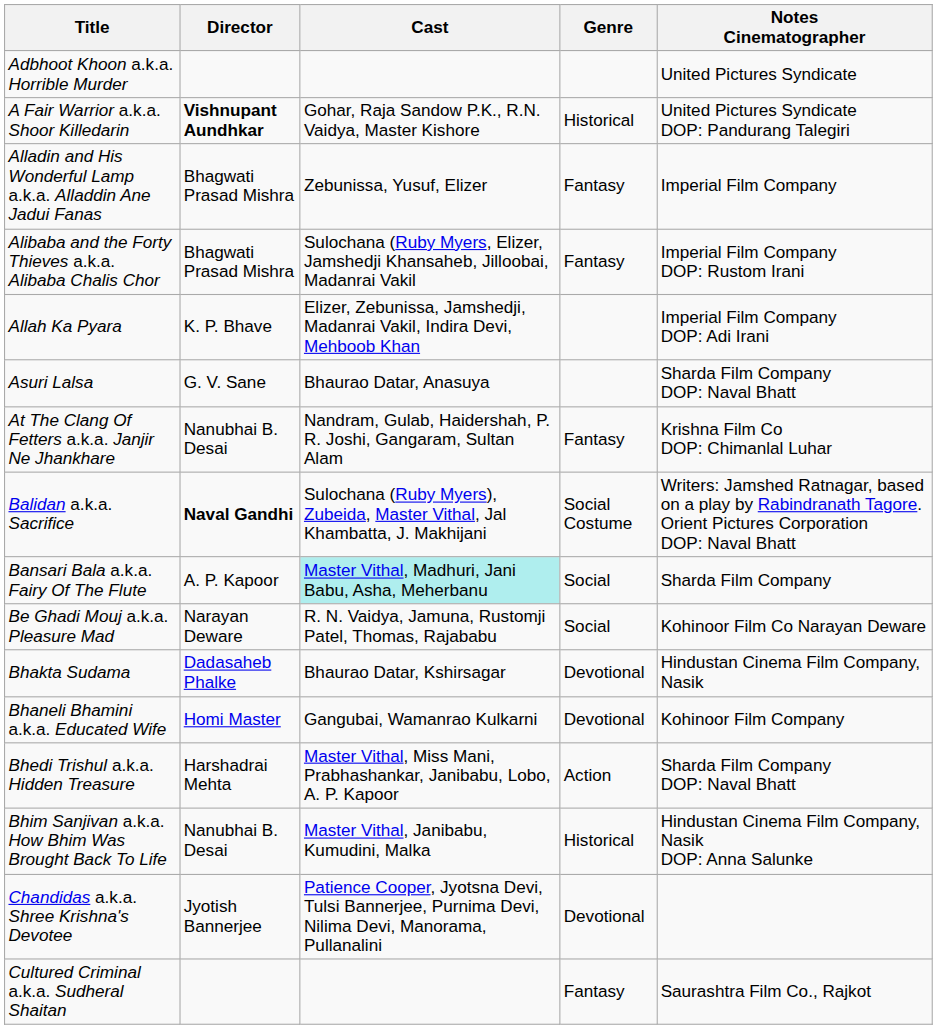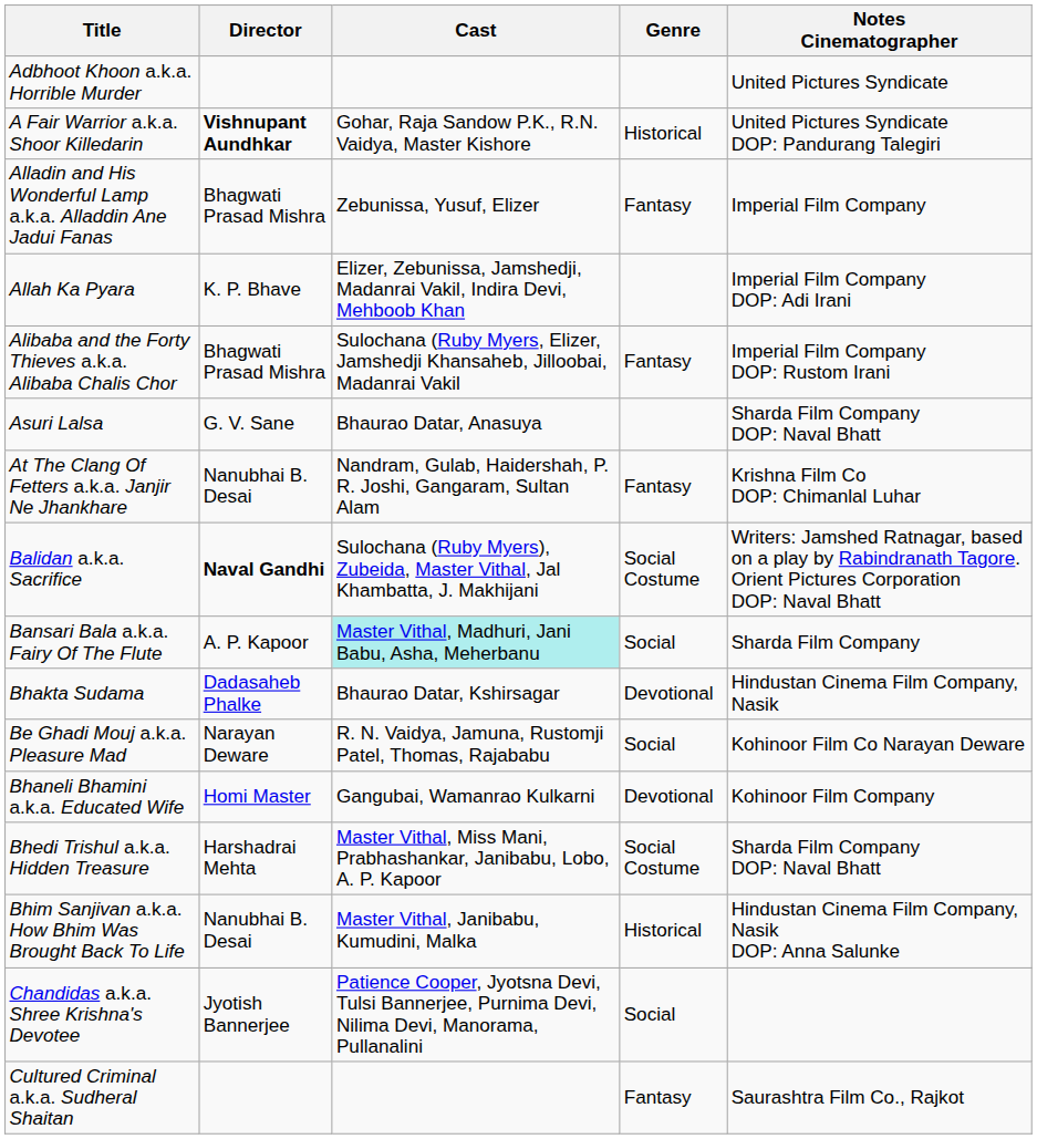 <table class="wikitable">
 <tr>
 <th>Title</th>
 <th>Director</th>
 <th>Cast</th>
 <th>Genre</th>
 <th>Notes<br>Cinematographer</th>
 </tr>
 <tr>
 <td><em>Adbhoot Khoon</em> a.k.a. <em>Horrible Murder</em></td>
 <td></td>
 <td></td>
 <td></td>
 <td>United Pictures Syndicate</td>
 </tr>
 <tr>
 <td><em>A Fair Warrior</em> a.k.a. <em>Shoor Killedarin</em></td>
 <td><strong>Vishnupant Aundhkar</strong></td>
 <td>Gohar, Raja Sandow P.K., R.N. Vaidya, Master Kishore</td>
 <td>Historical</td>
 <td>United Pictures Syndicate <br>DOP: Pandurang Talegiri</td>
 </tr>
 <tr>
 <td><em>Alladin and His Wonderful Lamp</em> a.k.a. <em>Alladdin Ane Jadui Fanas</em></td>
 <td>Bhagwati Prasad Mishra</td>
 <td>Zebunissa, Yusuf, Elizer</td>
 <td>Fantasy</td>
 <td>Imperial Film Company</td>
 </tr>
 <tr>
+<td><em>Allah Ka Pyara</em></td>
+<td>K. P. Bhave</td>
+<td>Elizer, Zebunissa, Jamshedji, Madanrai Vakil, Indira Devi, <a href='#'>Mehboob Khan</a></td>
+<td></td>
+<td>Imperial Film Company<br>DOP: Adi Irani</td>
+</tr>
+<tr>
 <td><em>Alibaba and the Forty Thieves</em> a.k.a. <em>Alibaba Chalis Chor</em></td>
 <td>Bhagwati Prasad Mishra</td>
 <td>Sulochana (<a href='#'>Ruby Myers</a>, Elizer, Jamshedji Khansaheb, Jilloobai, Madanrai Vakil</td>
 <td>Fantasy</td>
 <td>Imperial Film Company<br>DOP: Rustom Irani</td>
-</tr>
-<tr>
-<td><em>Allah Ka Pyara</em></td>
-<td>K. P. Bhave</td>
-<td>Elizer, Zebunissa, Jamshedji, Madanrai Vakil, Indira Devi, <a href='#'>Mehboob Khan</a></td>
-<td></td>
-<td>Imperial Film Company<br>DOP: Adi Irani</td>
 </tr>
 <tr>
 <td><em>Asuri Lalsa</em></td>
 <td>G. V. Sane</td>
 <td>Bhaurao Datar, Anasuya</td>
 <td></td>
 <td>Sharda Film Company<br>DOP: Naval Bhatt</td>
 </tr>
 <tr>
 <td><em>At The Clang Of Fetters</em> a.k.a. <em>Janjir Ne Jhankhare</em></td>
 <td>Nanubhai B. Desai</td>
 <td>Nandram, Gulab, Haidershah, P. R. Joshi, Gangaram, Sultan Alam</td>
 <td>Fantasy</td>
 <td>Krishna Film Co<br>DOP: Chimanlal Luhar</td>
 </tr>
 <tr>
 <td><em><a href='#'>Balidan</a></em> a.k.a. <em>Sacrifice</em></td>
 <td><strong>Naval Gandhi</strong></td>
 <td>Sulochana (<a href='#'>Ruby Myers</a>), <a href='#'>Zubeida</a>, <a href='#'>Master Vithal</a>, Jal Khambatta, J. Makhijani</td>
 <td>Social Costume</td>
 <td>Writers: Jamshed Ratnagar, based on a play by <a href='#'>Rabindranath Tagore</a>. Orient Pictures Corporation<br>DOP: Naval Bhatt</td>
 </tr>
 <tr>
 <td><em>Bansari Bala</em> a.k.a. <em>Fairy Of The Flute</em></td>
 <td>A. P. Kapoor</td>
 <td style="background: paleturquoise;"><a href='#'>Master Vithal</a>, Madhuri, Jani Babu, Asha, Meherbanu</td>
 <td>Social</td>
 <td>Sharda Film Company</td>
 </tr>
 <tr>
+<td><em>Bhakta Sudama</em></td>
+<td><a href='#'>Dadasaheb Phalke</a></td>
+<td>Bhaurao Datar, Kshirsagar</td>
+<td>Devotional</td>
+<td>Hindustan Cinema Film Company, Nasik</td>
+</tr>
+<tr>
 <td><em>Be Ghadi Mouj</em> a.k.a. <em>Pleasure Mad</em></td>
 <td>Narayan Deware</td>
 <td>R. N. Vaidya, Jamuna, Rustomji Patel, Thomas, Rajababu</td>
 <td>Social</td>
 <td>Kohinoor Film Co Narayan Deware</td>
-</tr>
-<tr>
-<td><em>Bhakta Sudama</em></td>
-<td><a href='#'>Dadasaheb Phalke</a></td>
-<td>Bhaurao Datar, Kshirsagar</td>
-<td>Devotional</td>
-<td>Hindustan Cinema Film Company, Nasik</td>
 </tr>
 <tr>
 <td><em>Bhaneli Bhamini</em> a.k.a. <em>Educated Wife</em></td>
 <td><a href='#'>Homi Master</a></td>
 <td>Gangubai, Wamanrao Kulkarni</td>
 <td>Devotional</td>
 <td>Kohinoor Film Company</td>
 </tr>
 <tr>
 <td><em>Bhedi Trishul</em> a.k.a. <em>Hidden Treasure</em></td>
 <td>Harshadrai Mehta</td>
 <td><a href='#'>Master Vithal</a>, Miss Mani, Prabhashankar, Janibabu, Lobo, A. P. Kapoor</td>
-<td>Action</td>
+<td>Social Costume</td>
 <td>Sharda Film Company<br>DOP: Naval Bhatt</td>
 </tr>
 <tr>
 <td><em>Bhim Sanjivan</em> a.k.a. <em>How Bhim Was Brought Back To Life</em></td>
 <td>Nanubhai B. Desai</td>
 <td><a href='#'>Master Vithal</a>, Janibabu, Kumudini, Malka</td>
 <td>Historical</td>
 <td>Hindustan Cinema Film Company, Nasik<br>DOP: Anna Salunke</td>
 </tr>
 <tr>
 <td><em><a href='#'>Chandidas</a></em> a.k.a. <em>Shree Krishna's Devotee</em></td>
 <td>Jyotish Bannerjee</td>
 <td><a href='#'>Patience Cooper</a>, Jyotsna Devi, Tulsi Bannerjee, Purnima Devi, Nilima Devi, Manorama, Pullanalini</td>
-<td>Devotional</td>
+<td>Social</td>
 <td></td>
 </tr>
 <tr>
 <td><em>Cultured Criminal</em> a.k.a. <em> Sudheral Shaitan</em></td>
 <td></td>
 <td></td>
 <td>Fantasy</td>
 <td>Saurashtra Film Co., Rajkot</td>
 </tr>
 </table>
